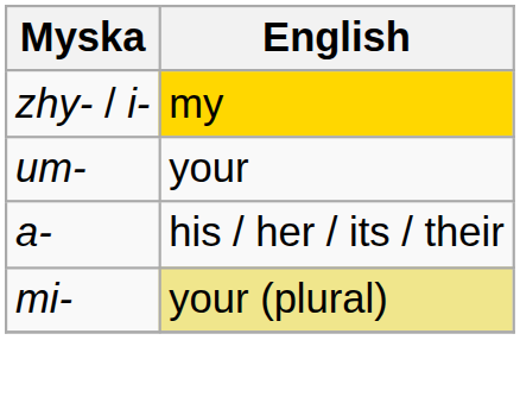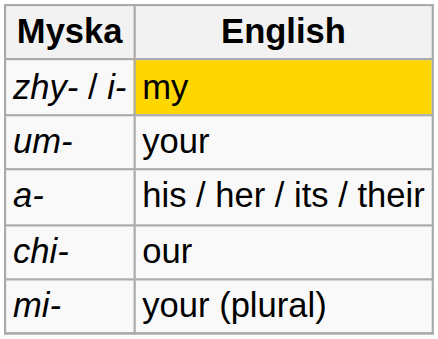 <table class="wikitable">
 <tr>
 <th>Myska</th>
 <th>English</th>
 </tr>
 <tr>
 <td><em>zhy-</em> / <em>i-</em></td>
 <td style="background: gold;">my</td>
 </tr>
 <tr>
 <td><em>um-</em></td>
 <td>your</td>
 </tr>
 <tr>
 <td><em>a-</em></td>
 <td>his / her / its / their</td>
 </tr>
 <tr>
+<td><em>chi-</em></td>
+<td>our</td>
+</tr>
+<tr>
 <td><em>mi-</em></td>
-<td style="background: khaki;">your (plural)</td>
+<td>your (plural)</td>
 </tr>
 <tr>
 </tr>
 </table>
